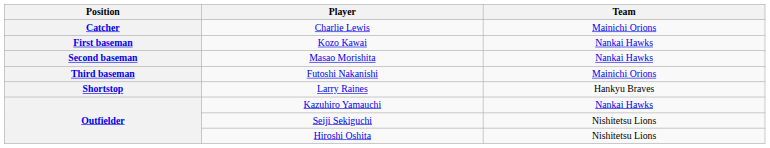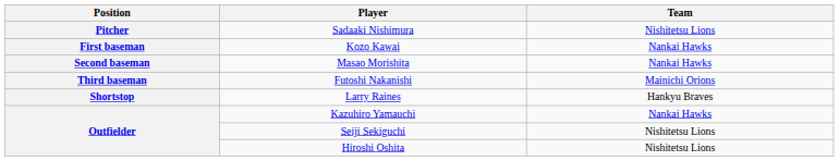 <table class="wikitable" style="text-align:center;">
 <tr>
 <th scope="col" width="7%">Position</th>
 <th scope="col" width="10%">Player</th>
 <th scope="col" width="10%">Team</th>
 </tr>
 <tr>
-<th scope="row" style="text-align:center;"><a href='#'>Catcher</a></th>
-<td><a href='#'>Charlie Lewis</a></td>
-<td><a href='#'>Mainichi Orions</a></td>
+<th scope="row" style="text-align:center;"><a href='#'>Pitcher</a></th>
+<td><a href='#'>Sadaaki Nishimura</a></td>
+<td><a href='#'>Nishitetsu Lions</a></td>
 </tr>
 <tr>
 <th scope="row" style="text-align:center;"><a href='#'>First baseman</a></th>
 <td><a href='#'>Kozo Kawai</a></td>
 <td><a href='#'>Nankai Hawks</a></td>
 </tr>
 <tr>
 <th scope="row" style="text-align:center;"><a href='#'>Second baseman</a></th>
 <td><a href='#'>Masao Morishita</a></td>
 <td><a href='#'>Nankai Hawks</a></td>
 </tr>
 <tr>
 <th scope="row" style="text-align:center;"><a href='#'>Third baseman</a></th>
 <td><a href='#'>Futoshi Nakanishi</a></td>
 <td><a href='#'>Mainichi Orions</a></td>
 </tr>
 <tr>
 <th scope="row" style="text-align:center;"><a href='#'>Shortstop</a></th>
 <td><a href='#'>Larry Raines</a></td>
 <td>Hankyu Braves</td>
 </tr>
 <tr>
 <th scope="row" style="text-align:center;" rowspan=3><a href='#'>Outfielder</a></th>
 <td><a href='#'>Kazuhiro Yamauchi</a></td>
 <td><a href='#'>Nankai Hawks</a></td>
 </tr>
 <tr>
 <td><a href='#'>Seiji Sekiguchi</a></td>
 <td>Nishitetsu Lions</td>
 </tr>
 <tr>
 <td><a href='#'>Hiroshi Oshita</a></td>
 <td>Nishitetsu Lions</td>
 </tr>
 </table>
